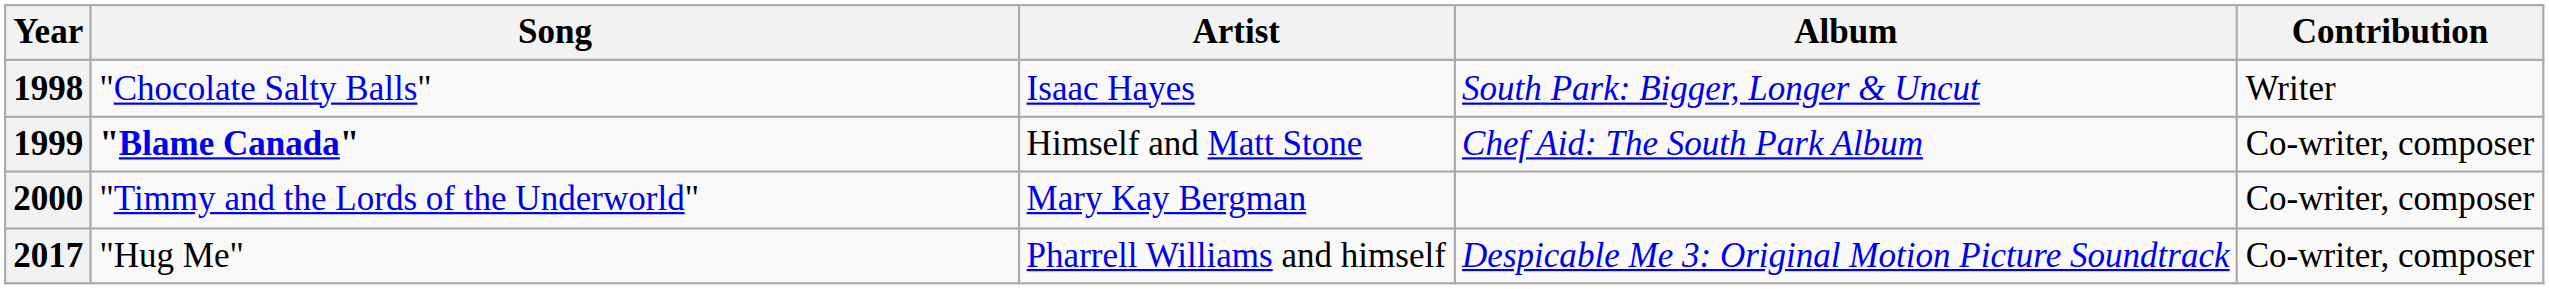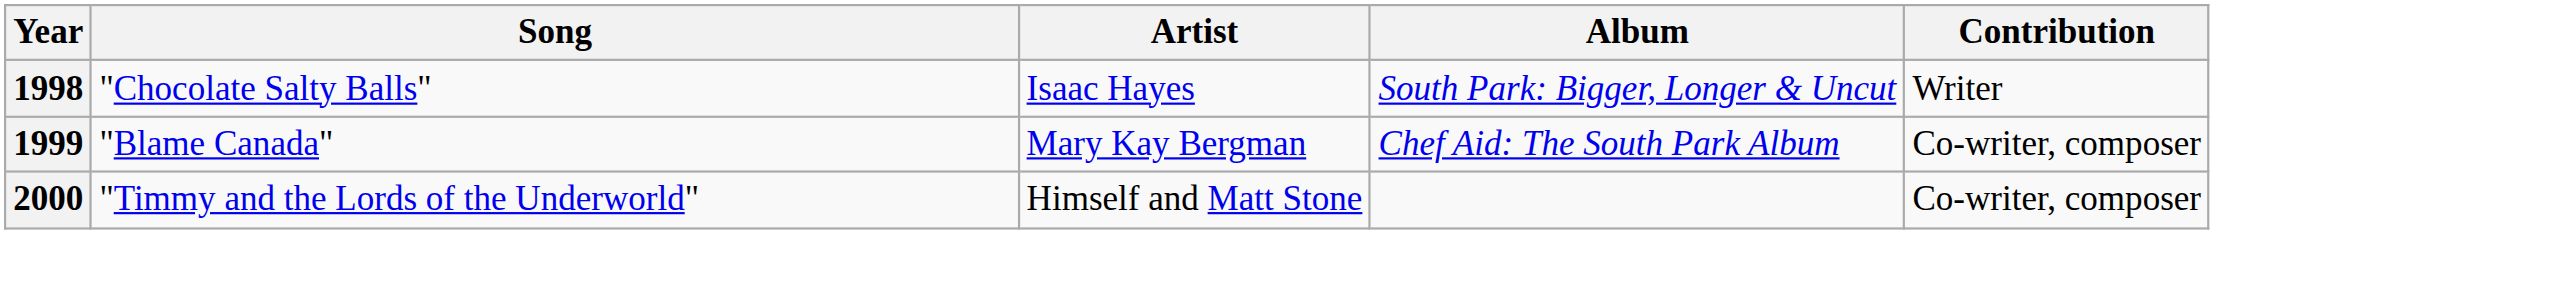 <table class="wikitable plainrowheaders" border="1">
 <tr>
 <th scope="col">Year</th>
 <th scope="col" style="width:26em;">Song</th>
 <th scope="col">Artist</th>
 <th scope="col">Album</th>
 <th scope="col">Contribution</th>
 </tr>
 <tr>
 <th scope="row">1998</th>
 <td>"<a href='#'>Chocolate Salty Balls</a>"</td>
 <td><a href='#'>Isaac Hayes</a></td>
 <td><em><a href='#'>South Park: Bigger, Longer & Uncut</a></em></td>
 <td>Writer</td>
 </tr>
 <tr>
 <th scope="row">1999</th>
-<td><strong>"<a href='#'>Blame Canada</a>"</strong></td>
-<td>Himself and <a href='#'>Matt Stone</a></td>
+<td>"<a href='#'>Blame Canada</a>"</td>
+<td><a href='#'>Mary Kay Bergman</a></td>
 <td><em><a href='#'>Chef Aid: The South Park Album</a></em></td>
 <td>Co-writer, composer</td>
 </tr>
 <tr>
 <th scope="row">2000</th>
 <td>"<a href='#'>Timmy and the Lords of the Underworld</a>"</td>
-<td><a href='#'>Mary Kay Bergman</a></td>
+<td>Himself and <a href='#'>Matt Stone</a></td>
 <td></td>
 <td>Co-writer, composer</td>
 </tr>
-<tr>
-<th scope="row">2017</th>
-<td>"Hug Me"</td>
-<td><a href='#'>Pharrell Williams</a> and himself</td>
-<td><em><a href='#'>Despicable Me 3: Original Motion Picture Soundtrack</a></em></td>
-<td>Co-writer, composer</td>
-</tr>
 </table>
